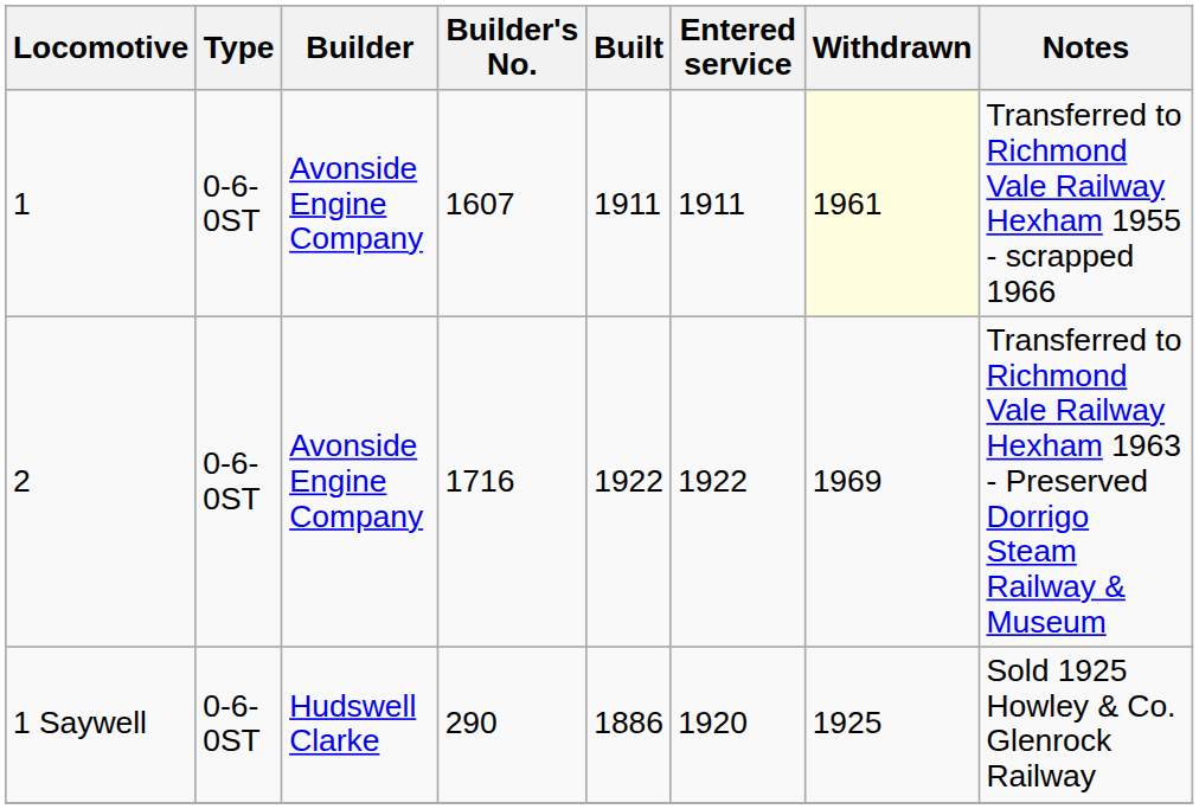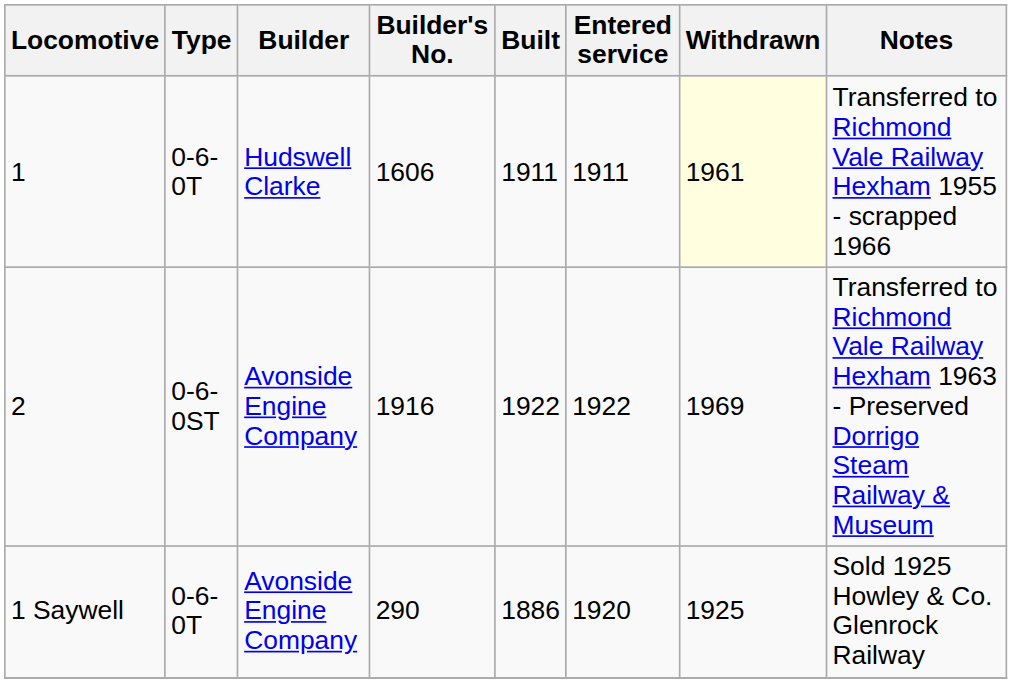 <table class="wikitable">
 <tr>
 <th>Locomotive</th>
 <th>Type</th>
 <th>Builder</th>
 <th>Builder's No.</th>
 <th>Built</th>
 <th>Entered service</th>
 <th>Withdrawn</th>
 <th>Notes</th>
 </tr>
 <tr>
 <td>1</td>
-<td>0-6-0ST</td>
-<td><a href='#'>Avonside Engine Company</a></td>
-<td>1607</td>
+<td>0-6-0T</td>
+<td><a href='#'>Hudswell Clarke</a></td>
+<td>1606</td>
 <td>1911</td>
 <td>1911</td>
 <td style="background: lightyellow;">1961</td>
 <td>Transferred to <a href='#'>Richmond Vale Railway</a> <a href='#'>Hexham</a> 1955 - scrapped 1966</td>
 </tr>
 <tr>
 <td>2</td>
 <td>0-6-0ST</td>
 <td><a href='#'>Avonside Engine Company</a></td>
-<td>1716</td>
+<td>1916</td>
 <td>1922</td>
 <td>1922</td>
 <td>1969</td>
 <td>Transferred to <a href='#'>Richmond Vale Railway</a> <a href='#'>Hexham</a> 1963 - Preserved <a href='#'>Dorrigo Steam Railway & Museum</a></td>
 </tr>
 <tr>
 <td>1 Saywell</td>
-<td>0-6-0ST</td>
-<td><a href='#'>Hudswell Clarke</a></td>
+<td>0-6-0T</td>
+<td><a href='#'>Avonside Engine Company</a></td>
 <td>290</td>
 <td>1886</td>
 <td>1920</td>
 <td>1925</td>
 <td>Sold 1925 Howley & Co. Glenrock Railway</td>
 </tr>
 <tr>
 </tr>
 </table>
